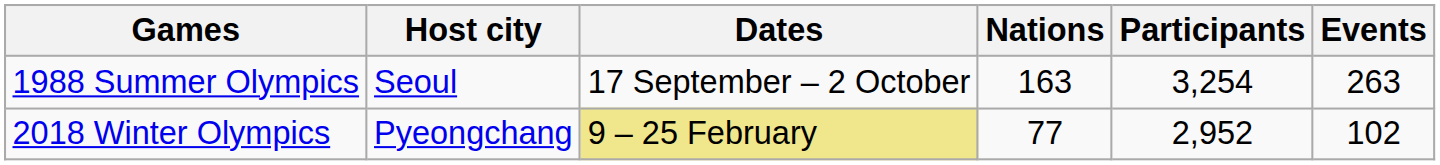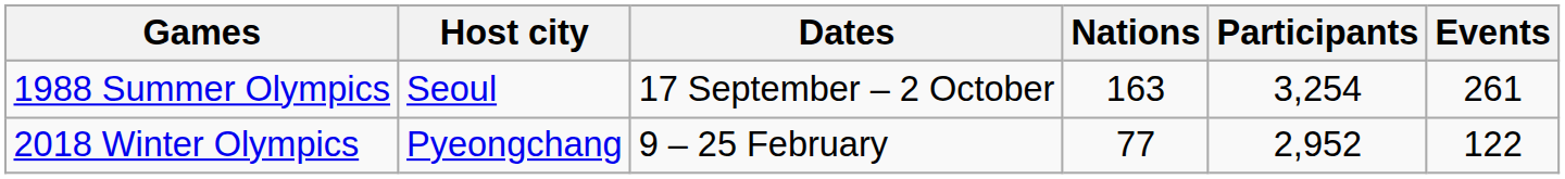 <table class="wikitable">
 <tr>
 <th>Games</th>
 <th>Host city</th>
 <th>Dates</th>
 <th>Nations</th>
 <th>Participants</th>
 <th>Events</th>
 </tr>
 <tr>
 <td><a href='#'>1988 Summer Olympics</a></td>
 <td><a href='#'>Seoul</a></td>
 <td>17 September – 2 October</td>
 <td style="text-align:center;">163</td>
 <td style="text-align:center;">3,254</td>
-<td style="text-align:center;">263</td>
+<td style="text-align:center;">261</td>
 </tr>
 <tr>
 <td><a href='#'>2018 Winter Olympics</a></td>
 <td><a href='#'>Pyeongchang</a></td>
-<td style="background: khaki;">9 – 25 February</td>
+<td>9 – 25 February</td>
 <td style="text-align:center;">77</td>
 <td style="text-align:center;">2,952</td>
-<td style="text-align:center;">102</td>
+<td style="text-align:center;">122</td>
 </tr>
 </table>
